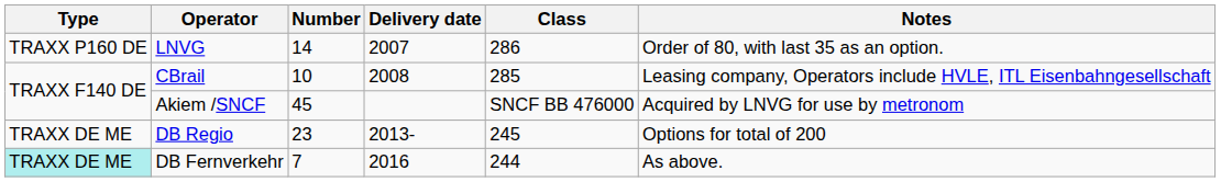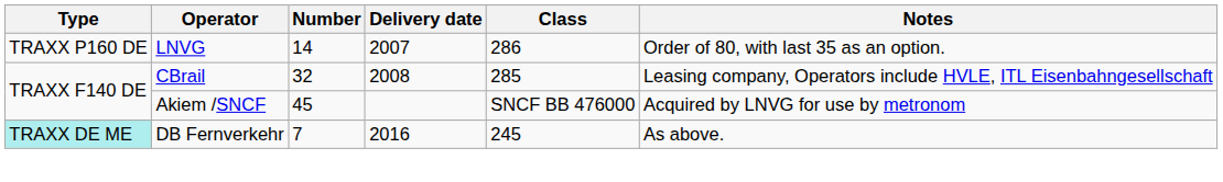 <table class="wikitable">
 <tr>
 <th>Type</th>
 <th>Operator</th>
 <th>Number</th>
 <th>Delivery date</th>
 <th>Class</th>
 <th>Notes</th>
 </tr>
 <tr>
 <td>TRAXX P160 DE</td>
 <td><a href='#'>LNVG</a></td>
 <td>14</td>
 <td>2007</td>
 <td>286</td>
 <td>Order of 80, with last 35 as an option.</td>
 </tr>
 <tr>
 <td rowspan=2>TRAXX F140 DE</td>
 <td><a href='#'>CBrail</a></td>
-<td>10</td>
+<td>32</td>
 <td>2008</td>
 <td>285</td>
 <td>Leasing company, Operators include <a href='#'>HVLE</a>, <a href='#'>ITL Eisenbahngesellschaft</a></td>
 </tr>
 <tr>
 <td>Akiem /<a href='#'>SNCF</a></td>
 <td>45</td>
 <td></td>
 <td>SNCF BB 476000</td>
 <td>Acquired by LNVG for use by <a href='#'>metronom</a></td>
 </tr>
 <tr>
-<td>TRAXX DE ME</td>
-<td><a href='#'>DB Regio</a></td>
-<td>23</td>
-<td>2013-</td>
-<td>245</td>
-<td>Options for total of 200</td>
-</tr>
-<tr>
 <td style="background: paleturquoise;">TRAXX DE ME</td>
 <td>DB Fernverkehr</td>
 <td>7</td>
 <td>2016</td>
-<td>244</td>
+<td>245</td>
 <td>As above.</td>
 </tr>
 </table>
